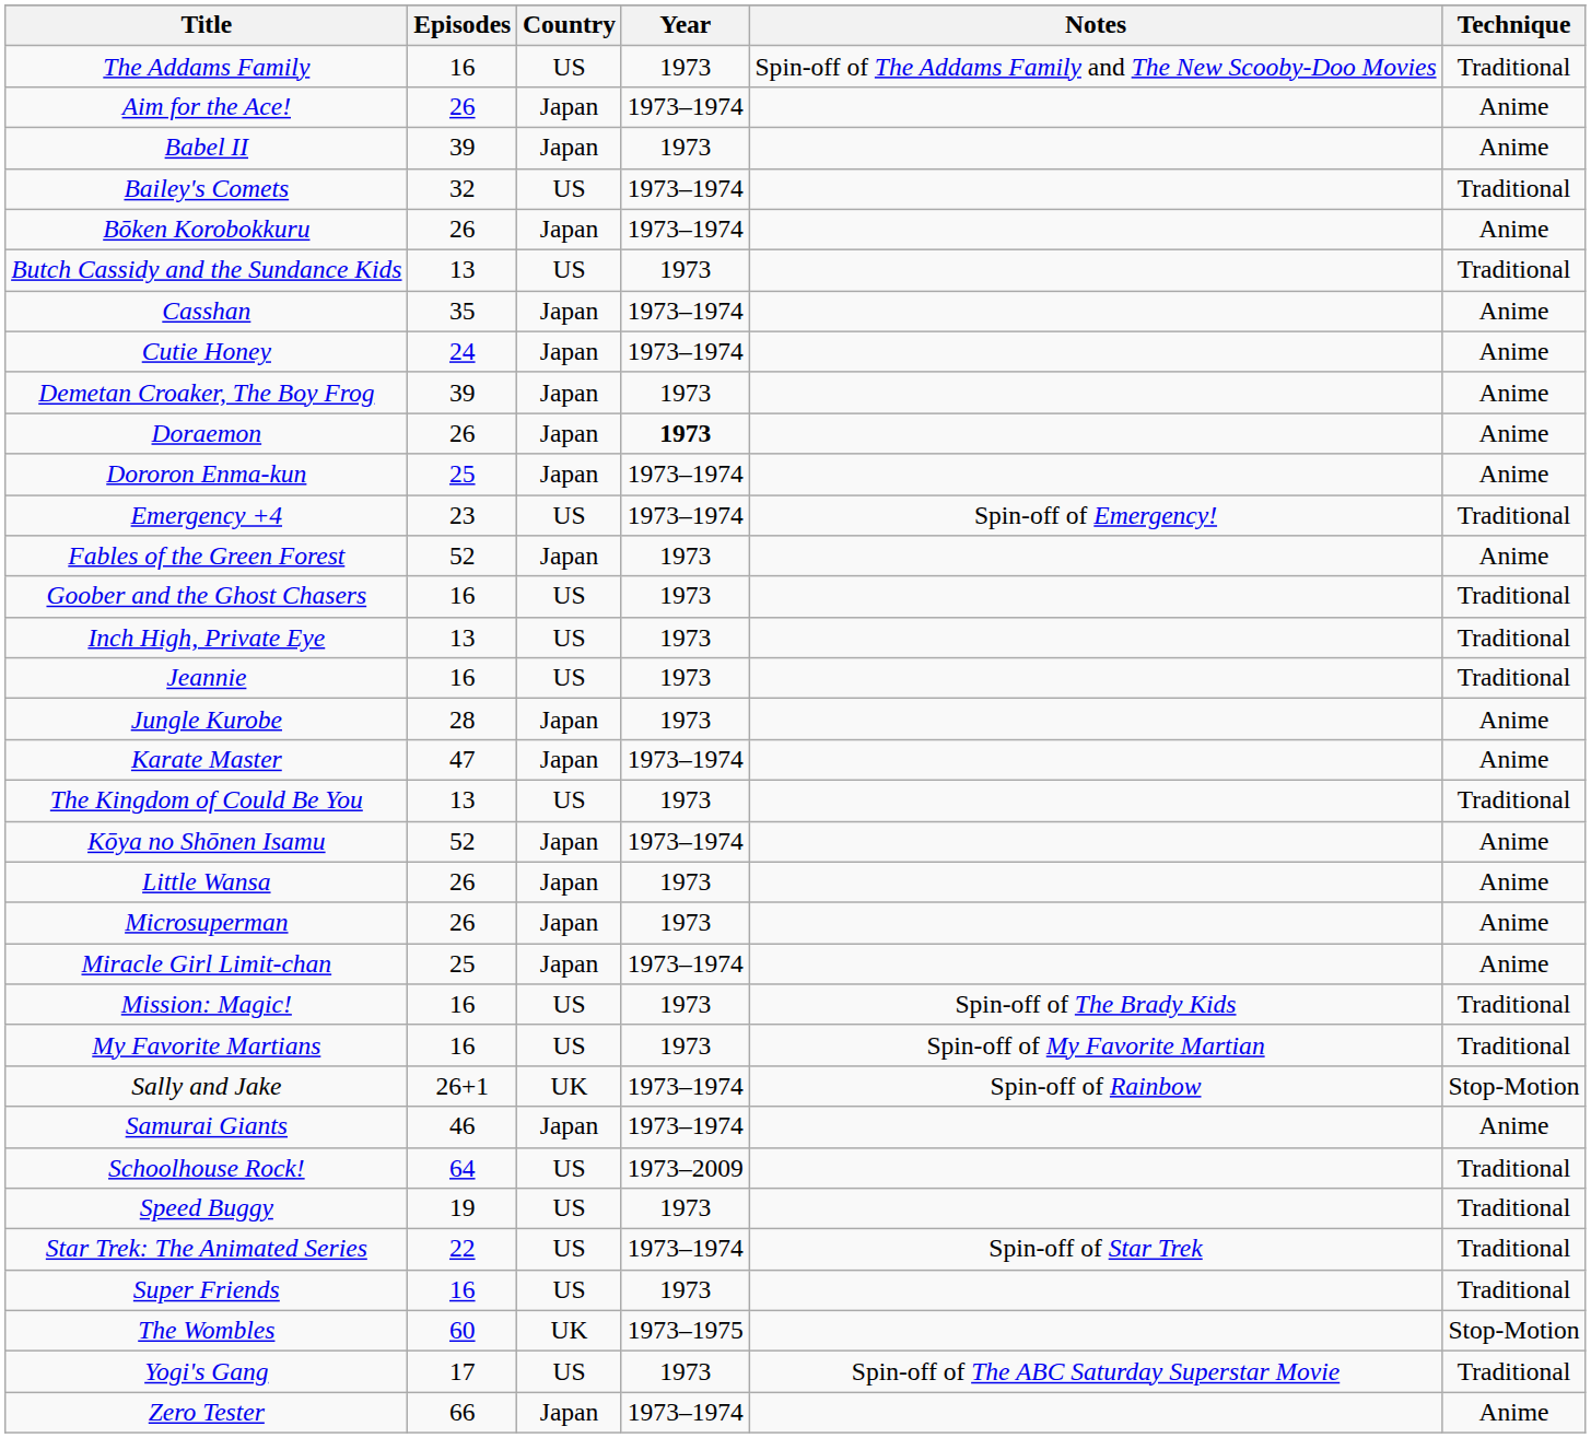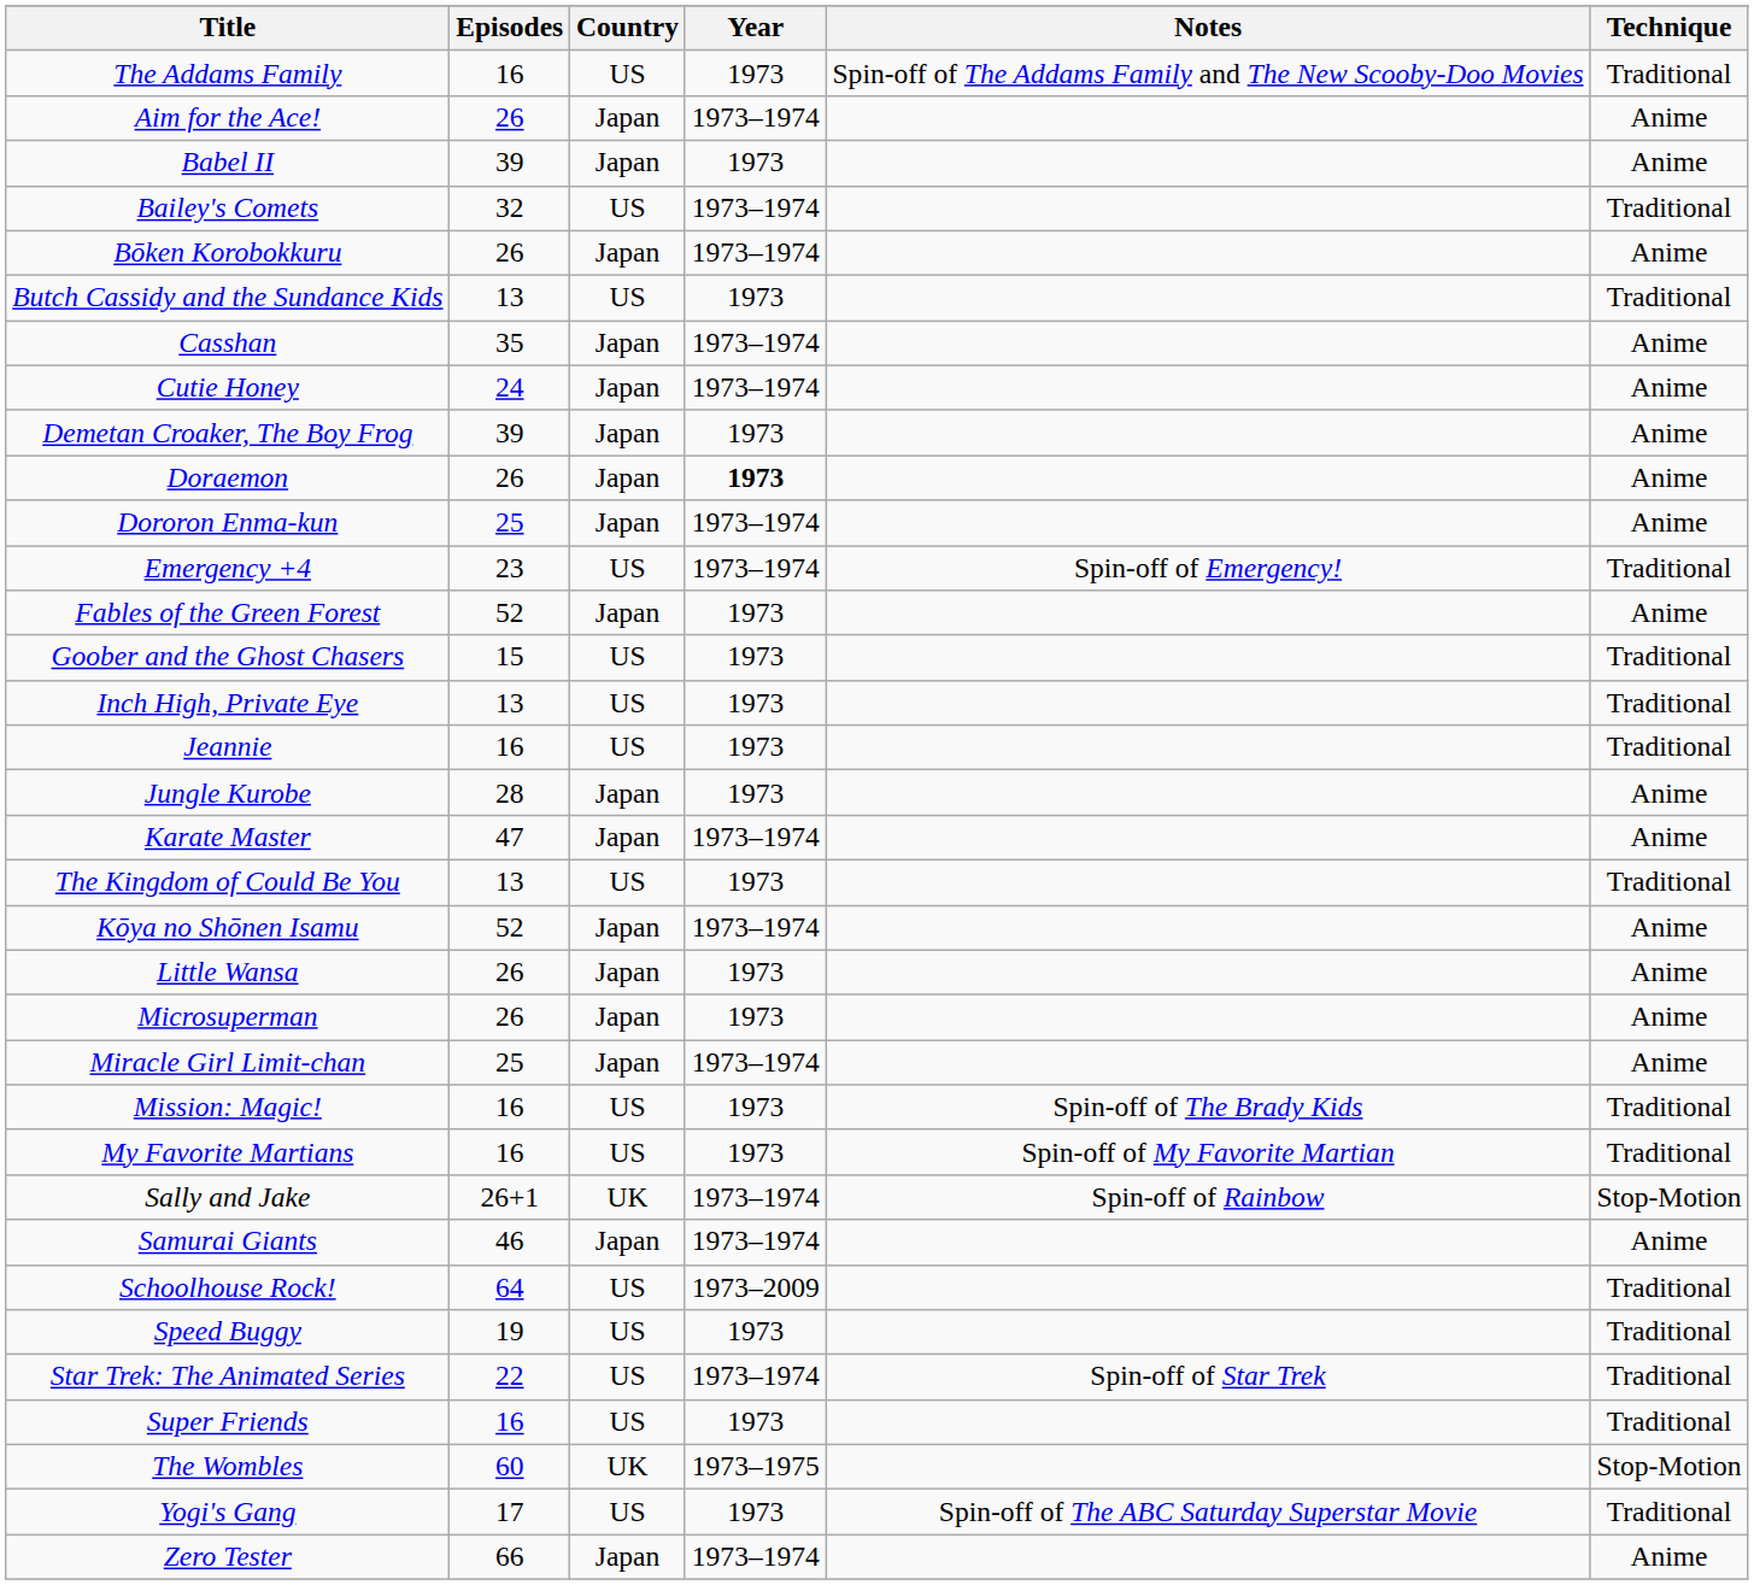 <table class="wikitable sortable" style="text-align:center;">
 <tr>
 </tr>
 <tr>
 <th scope="col">Title</th>
 <th scope="col">Episodes</th>
 <th scope="col">Country</th>
 <th scope="col">Year</th>
 <th scope="col">Notes</th>
 <th scope="col">Technique</th>
 </tr>
 <tr>
 <td data-sort-value="Addams Family"><em><a href='#'>The Addams Family</a></em></td>
 <td>16</td>
 <td>US</td>
 <td>1973</td>
 <td>Spin-off of <em><a href='#'>The Addams Family</a></em> and <em><a href='#'>The New Scooby-Doo Movies</a></em></td>
 <td>Traditional</td>
 </tr>
 <tr>
 <td><em><a href='#'>Aim for the Ace!</a></em></td>
 <td><a href='#'>26</a></td>
 <td>Japan</td>
 <td>1973–1974</td>
 <td></td>
 <td>Anime</td>
 </tr>
 <tr>
 <td><em><a href='#'>Babel II</a></em></td>
 <td>39</td>
 <td>Japan</td>
 <td>1973</td>
 <td></td>
 <td>Anime</td>
 </tr>
 <tr>
 <td><em><a href='#'>Bailey's Comets</a></em></td>
 <td>32</td>
 <td>US</td>
 <td>1973–1974</td>
 <td></td>
 <td>Traditional</td>
 </tr>
 <tr>
 <td><em><a href='#'>Bōken Korobokkuru</a></em></td>
 <td>26</td>
 <td>Japan</td>
 <td>1973–1974</td>
 <td></td>
 <td>Anime</td>
 </tr>
 <tr>
 <td><em><a href='#'>Butch Cassidy and the Sundance Kids</a></em></td>
 <td>13</td>
 <td>US</td>
 <td>1973</td>
 <td></td>
 <td>Traditional</td>
 </tr>
 <tr>
 <td><em><a href='#'>Casshan</a></em></td>
 <td>35</td>
 <td>Japan</td>
 <td>1973–1974</td>
 <td></td>
 <td>Anime</td>
 </tr>
 <tr>
 <td><em><a href='#'>Cutie Honey</a></em></td>
 <td><a href='#'>24</a></td>
 <td>Japan</td>
 <td>1973–1974</td>
 <td></td>
 <td>Anime</td>
 </tr>
 <tr>
 <td><em><a href='#'>Demetan Croaker, The Boy Frog</a></em></td>
 <td>39</td>
 <td>Japan</td>
 <td>1973</td>
 <td></td>
 <td>Anime</td>
 </tr>
 <tr>
 <td><em><a href='#'>Doraemon</a></em></td>
 <td>26</td>
 <td>Japan</td>
 <td><strong>1973</strong></td>
 <td></td>
 <td>Anime</td>
 </tr>
 <tr>
 <td><em><a href='#'>Dororon Enma-kun</a></em></td>
 <td><a href='#'>25</a></td>
 <td>Japan</td>
 <td>1973–1974</td>
 <td></td>
 <td>Anime</td>
 </tr>
 <tr>
 <td><em><a href='#'>Emergency +4</a></em></td>
 <td>23</td>
 <td>US</td>
 <td>1973–1974</td>
 <td>Spin-off of <em><a href='#'>Emergency!</a></em></td>
 <td>Traditional</td>
 </tr>
 <tr>
 <td><em><a href='#'>Fables of the Green Forest</a></em></td>
 <td>52</td>
 <td>Japan</td>
 <td>1973</td>
 <td></td>
 <td>Anime</td>
 </tr>
 <tr>
 <td><em><a href='#'>Goober and the Ghost Chasers</a></em></td>
-<td>16</td>
+<td>15</td>
 <td>US</td>
 <td>1973</td>
 <td></td>
 <td>Traditional</td>
 </tr>
 <tr>
 <td><em><a href='#'>Inch High, Private Eye</a></em></td>
 <td>13</td>
 <td>US</td>
 <td>1973</td>
 <td></td>
 <td>Traditional</td>
 </tr>
 <tr>
 <td><em><a href='#'>Jeannie</a></em></td>
 <td>16</td>
 <td>US</td>
 <td>1973</td>
 <td></td>
 <td>Traditional</td>
 </tr>
 <tr>
 <td><em><a href='#'>Jungle Kurobe</a></em></td>
 <td>28</td>
 <td>Japan</td>
 <td>1973</td>
 <td></td>
 <td>Anime</td>
 </tr>
 <tr>
 <td><em><a href='#'>Karate Master</a></em></td>
 <td>47</td>
 <td>Japan</td>
 <td>1973–1974</td>
 <td></td>
 <td>Anime</td>
 </tr>
 <tr>
 <td data-sort-value="Kingdom of Could Be You"><em><a href='#'>The Kingdom of Could Be You</a></em></td>
 <td>13</td>
 <td>US</td>
 <td>1973</td>
 <td></td>
 <td>Traditional</td>
 </tr>
 <tr>
 <td><em><a href='#'>Kōya no Shōnen Isamu</a></em></td>
 <td>52</td>
 <td>Japan</td>
 <td>1973–1974</td>
 <td></td>
 <td>Anime</td>
 </tr>
 <tr>
 <td><em><a href='#'>Little Wansa</a></em></td>
 <td>26</td>
 <td>Japan</td>
 <td>1973</td>
 <td></td>
 <td>Anime</td>
 </tr>
 <tr>
 <td><em><a href='#'>Microsuperman</a></em></td>
 <td>26</td>
 <td>Japan</td>
 <td>1973</td>
 <td></td>
 <td>Anime</td>
 </tr>
 <tr>
 <td><em><a href='#'>Miracle Girl Limit-chan</a></em></td>
 <td>25</td>
 <td>Japan</td>
 <td>1973–1974</td>
 <td></td>
 <td>Anime</td>
 </tr>
 <tr>
 <td><em><a href='#'>Mission: Magic!</a></em></td>
 <td>16</td>
 <td>US</td>
 <td>1973</td>
 <td>Spin-off of <em><a href='#'>The Brady Kids</a></em></td>
 <td>Traditional</td>
 </tr>
 <tr>
 <td><em><a href='#'>My Favorite Martians</a></em></td>
 <td>16</td>
 <td>US</td>
 <td>1973</td>
 <td>Spin-off of <em><a href='#'>My Favorite Martian</a></em></td>
 <td>Traditional</td>
 </tr>
 <tr>
 <td><em>Sally and Jake</em></td>
 <td>26+1</td>
 <td>UK</td>
 <td>1973–1974</td>
 <td>Spin-off of <em><a href='#'>Rainbow</a></em></td>
 <td>Stop-Motion</td>
 </tr>
 <tr>
 <td><em><a href='#'>Samurai Giants</a></em></td>
 <td>46</td>
 <td>Japan</td>
 <td>1973–1974</td>
 <td></td>
 <td>Anime</td>
 </tr>
 <tr>
 <td><em><a href='#'>Schoolhouse Rock!</a></em></td>
 <td><a href='#'>64</a></td>
 <td>US</td>
 <td>1973–2009</td>
 <td></td>
 <td>Traditional</td>
 </tr>
 <tr>
 <td><em><a href='#'>Speed Buggy</a></em></td>
 <td>19</td>
 <td>US</td>
 <td>1973</td>
 <td></td>
 <td>Traditional</td>
 </tr>
 <tr>
 <td><em><a href='#'>Star Trek: The Animated Series</a></em></td>
 <td><a href='#'>22</a></td>
 <td>US</td>
 <td>1973–1974</td>
 <td>Spin-off of <em><a href='#'>Star Trek</a></em></td>
 <td>Traditional</td>
 </tr>
 <tr>
 <td><em><a href='#'>Super Friends</a></em></td>
 <td><a href='#'>16</a></td>
 <td>US</td>
 <td>1973</td>
 <td></td>
 <td>Traditional</td>
 </tr>
 <tr>
 <td data-sort-value="Wombles"><em><a href='#'>The Wombles</a></em></td>
 <td><a href='#'>60</a></td>
 <td>UK</td>
 <td>1973–1975</td>
 <td></td>
 <td>Stop-Motion</td>
 </tr>
 <tr>
 <td><em><a href='#'>Yogi's Gang</a></em></td>
 <td>17</td>
 <td>US</td>
 <td>1973</td>
 <td>Spin-off of <em><a href='#'>The ABC Saturday Superstar Movie</a></em></td>
 <td>Traditional</td>
 </tr>
 <tr>
 <td><em><a href='#'>Zero Tester</a></em></td>
 <td>66</td>
 <td>Japan</td>
 <td>1973–1974</td>
 <td></td>
 <td>Anime</td>
 </tr>
 </table>
